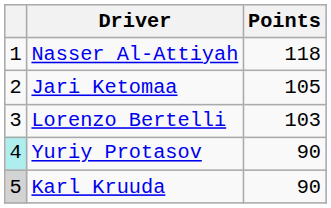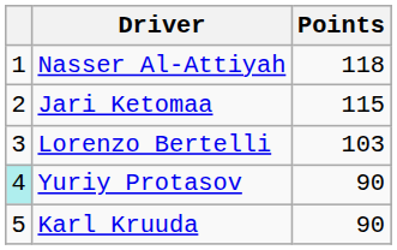 <table class="wikitable">
 <tr>
 <th></th>
 <th>Driver</th>
 <th>Points</th>
 </tr>
 <tr>
 <td>1</td>
 <td> <a href='#'>Nasser Al-Attiyah</a></td>
 <td align="right">118</td>
 </tr>
 <tr>
 <td>2</td>
 <td> <a href='#'>Jari Ketomaa</a></td>
-<td align="right">105</td>
+<td align="right">115</td>
 </tr>
 <tr>
 <td>3</td>
 <td> <a href='#'>Lorenzo Bertelli</a></td>
 <td align="right">103</td>
 </tr>
 <tr>
 <td style="background: paleturquoise;">4</td>
 <td> <a href='#'>Yuriy Protasov</a></td>
 <td align="right">90</td>
 </tr>
 <tr>
-<td style="background: lightgrey;">5</td>
+<td>5</td>
 <td> <a href='#'>Karl Kruuda</a></td>
 <td align="right">90</td>
 </tr>
 </table>
